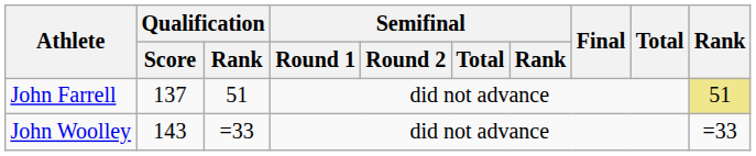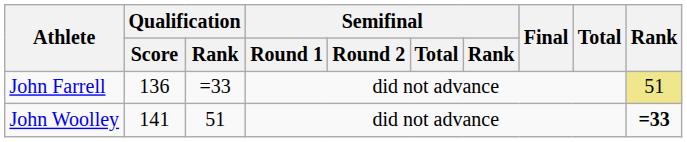 <table class="wikitable" style="font-size:90%">
 <tr>
 <th rowspan=2>Athlete</th>
 <th colspan=2>Qualification</th>
 <th colspan=4>Semifinal</th>
 <th rowspan=2>Final</th>
 <th rowspan=2>Total</th>
 <th rowspan=2>Rank</th>
 </tr>
 <tr>
 <th>Score</th>
 <th>Rank</th>
 <th>Round 1</th>
 <th>Round 2</th>
 <th>Total</th>
 <th>Rank</th>
 </tr>
 <tr align=center>
 <td align=left><a href='#'>John Farrell</a></td>
-<td>137</td>
-<td>51</td>
+<td>136</td>
+<td>=33</td>
 <td colspan=6>did not advance</td>
 <td style="background: khaki;">51</td>
 </tr>
 <tr align=center>
 <td align=left><a href='#'>John Woolley</a></td>
-<td>143</td>
-<td>=33</td>
+<td>141</td>
+<td>51</td>
 <td colspan=6>did not advance</td>
-<td>=33</td>
+<td><strong>=33</strong></td>
 </tr>
 </table>
